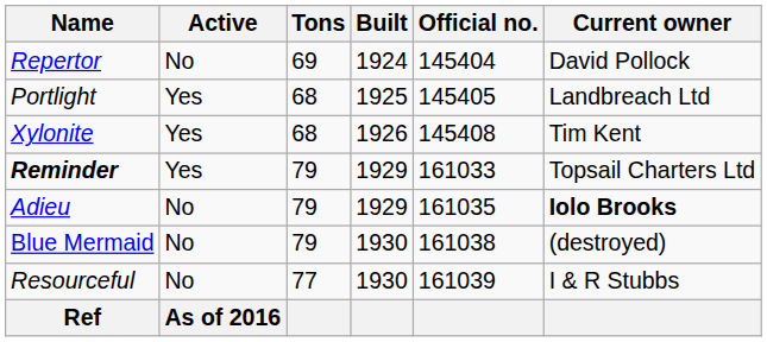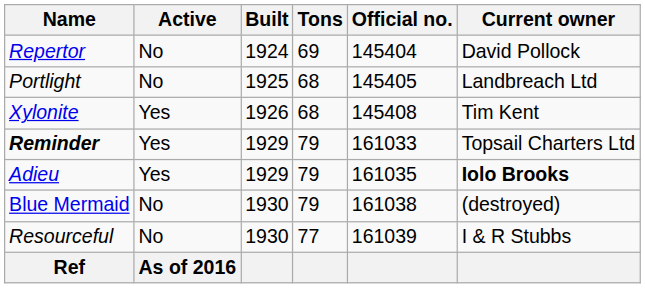 <table class=wikitable>
 <tr>
 <th>Name</th>
 <th>Active</th>
+<th>Built</th>
 <th>Tons</th>
-<th>Built</th>
 <th>Official no.</th>
 <th>Current owner</th>
 </tr>
 <tr>
 <td><a href='#'><em>Repertor</em></a></td>
 <td>No</td>
+<td>1924</td>
 <td>69</td>
-<td>1924</td>
 <td>145404</td>
 <td>David Pollock</td>
 </tr>
 <tr>
 <td><em>Portlight</em></td>
-<td>Yes</td>
+<td>No</td>
+<td>1925</td>
 <td>68</td>
-<td>1925</td>
 <td>145405</td>
 <td>Landbreach Ltd</td>
 </tr>
 <tr>
 <td><a href='#'><em>Xylonite</em></a></td>
 <td>Yes</td>
+<td>1926</td>
 <td>68</td>
-<td>1926</td>
 <td>145408</td>
 <td>Tim Kent</td>
 </tr>
 <tr>
 <td><strong><em>Reminder</em></strong></td>
 <td>Yes</td>
+<td>1929</td>
 <td>79</td>
-<td>1929</td>
 <td>161033</td>
 <td>Topsail Charters Ltd</td>
 </tr>
 <tr>
 <td><a href='#'><em>Adieu</em></a></td>
-<td>No</td>
+<td>Yes</td>
+<td>1929</td>
 <td>79</td>
-<td>1929</td>
 <td>161035</td>
 <td><strong>Iolo Brooks</strong></td>
 </tr>
 <tr>
 <td><a href='#'>Blue Mermaid</a></td>
 <td>No</td>
+<td>1930</td>
 <td>79</td>
-<td>1930</td>
 <td>161038</td>
 <td>(destroyed)</td>
 </tr>
 <tr>
 <td><em>Resourceful</em></td>
 <td>No</td>
+<td>1930</td>
 <td>77</td>
-<td>1930</td>
 <td>161039</td>
 <td>I & R Stubbs</td>
 </tr>
 <tr>
 <th>Ref</th>
 <th>As of 2016</th>
 <th></th>
 <th></th>
 <th></th>
 <th></th>
 </tr>
 </table>
